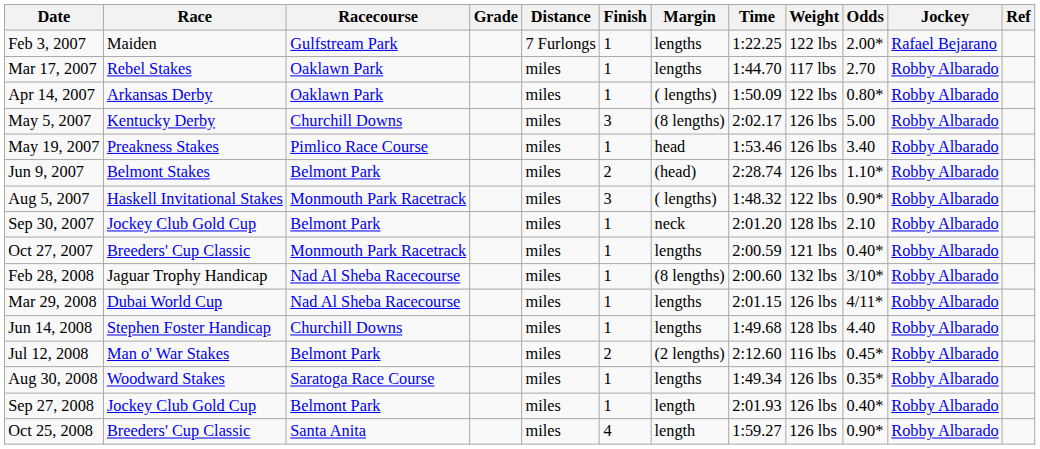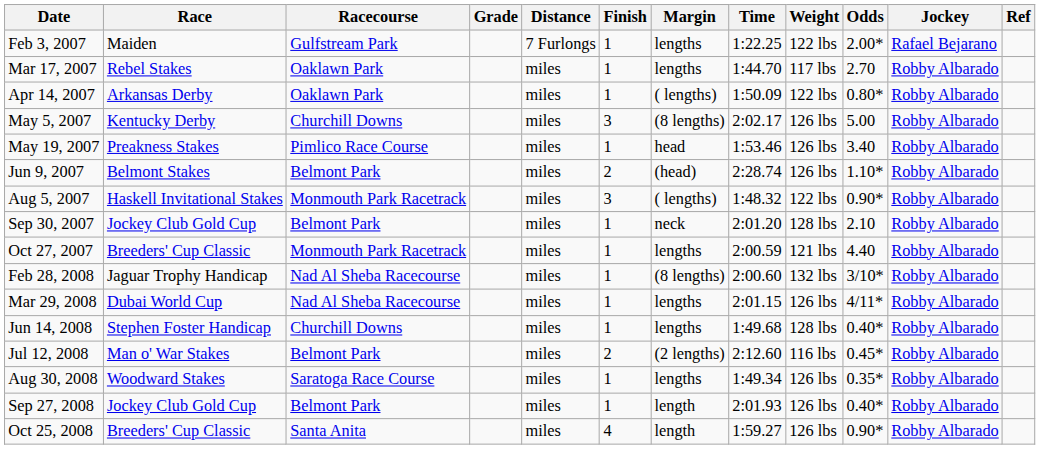 <table class="wikitable">
 <tr>
 <th>Date</th>
 <th>Race</th>
 <th>Racecourse</th>
 <th>Grade</th>
 <th>Distance</th>
 <th>Finish</th>
 <th>Margin</th>
 <th>Time</th>
 <th>Weight</th>
 <th>Odds</th>
 <th>Jockey</th>
 <th>Ref</th>
 </tr>
 <tr>
 <td>Feb 3, 2007</td>
 <td>Maiden</td>
 <td><a href='#'>Gulfstream Park</a></td>
 <td></td>
 <td>7 Furlongs</td>
 <td>1</td>
 <td> lengths</td>
 <td>1:22.25</td>
 <td>122 lbs</td>
 <td>2.00*</td>
 <td><a href='#'>Rafael Bejarano</a></td>
 <td></td>
 </tr>
 <tr>
 <td>Mar 17, 2007</td>
 <td><a href='#'>Rebel Stakes</a></td>
 <td><a href='#'>Oaklawn Park</a></td>
 <td></td>
 <td> miles</td>
 <td>1</td>
 <td> lengths</td>
 <td>1:44.70</td>
 <td>117 lbs</td>
 <td>2.70</td>
 <td><a href='#'>Robby Albarado</a></td>
 <td></td>
 </tr>
 <tr>
 <td>Apr 14, 2007</td>
 <td><a href='#'>Arkansas Derby</a></td>
 <td><a href='#'>Oaklawn Park</a></td>
 <td></td>
 <td> miles</td>
 <td>1</td>
 <td>( lengths)</td>
 <td>1:50.09</td>
 <td>122 lbs</td>
 <td>0.80*</td>
 <td><a href='#'>Robby Albarado</a></td>
 <td></td>
 </tr>
 <tr>
 <td>May 5, 2007</td>
 <td><a href='#'>Kentucky Derby</a></td>
 <td><a href='#'>Churchill Downs</a></td>
 <td></td>
 <td> miles</td>
 <td>3</td>
 <td>(8 lengths)</td>
 <td>2:02.17</td>
 <td>126 lbs</td>
 <td>5.00</td>
 <td><a href='#'>Robby Albarado</a></td>
 <td></td>
 </tr>
 <tr>
 <td>May 19, 2007</td>
 <td><a href='#'>Preakness Stakes</a></td>
 <td><a href='#'>Pimlico Race Course</a></td>
 <td></td>
 <td> miles</td>
 <td>1</td>
 <td>head</td>
 <td>1:53.46</td>
 <td>126 lbs</td>
 <td>3.40</td>
 <td><a href='#'>Robby Albarado</a></td>
 <td></td>
 </tr>
 <tr>
 <td>Jun 9, 2007</td>
 <td><a href='#'>Belmont Stakes</a></td>
 <td><a href='#'>Belmont Park</a></td>
 <td></td>
 <td> miles</td>
 <td>2</td>
 <td>(head)</td>
 <td>2:28.74</td>
 <td>126 lbs</td>
 <td>1.10*</td>
 <td><a href='#'>Robby Albarado</a></td>
 <td></td>
 </tr>
 <tr>
 <td>Aug 5, 2007</td>
 <td><a href='#'>Haskell Invitational Stakes</a></td>
 <td><a href='#'>Monmouth Park Racetrack</a></td>
 <td></td>
 <td> miles</td>
 <td>3</td>
 <td>( lengths)</td>
 <td>1:48.32</td>
 <td>122 lbs</td>
 <td>0.90*</td>
 <td><a href='#'>Robby Albarado</a></td>
 <td></td>
 </tr>
 <tr>
 <td>Sep 30, 2007</td>
 <td><a href='#'>Jockey Club Gold Cup</a></td>
 <td><a href='#'>Belmont Park</a></td>
 <td></td>
 <td> miles</td>
 <td>1</td>
 <td>neck</td>
 <td>2:01.20</td>
 <td>128 lbs</td>
 <td>2.10</td>
 <td><a href='#'>Robby Albarado</a></td>
 <td></td>
 </tr>
 <tr>
 <td>Oct 27, 2007</td>
 <td><a href='#'>Breeders' Cup Classic</a></td>
 <td><a href='#'>Monmouth Park Racetrack</a></td>
 <td></td>
 <td> miles</td>
 <td>1</td>
 <td> lengths</td>
 <td>2:00.59</td>
 <td>121 lbs</td>
-<td>0.40*</td>
+<td>4.40</td>
 <td><a href='#'>Robby Albarado</a></td>
 <td></td>
 </tr>
 <tr>
 <td>Feb 28, 2008</td>
 <td>Jaguar Trophy Handicap</td>
 <td><a href='#'>Nad Al Sheba Racecourse</a></td>
 <td></td>
 <td> miles</td>
 <td>1</td>
 <td>(8 lengths)</td>
 <td>2:00.60</td>
 <td>132 lbs</td>
 <td>3/10*</td>
 <td><a href='#'>Robby Albarado</a></td>
 <td></td>
 </tr>
 <tr>
 <td>Mar 29, 2008</td>
 <td><a href='#'>Dubai World Cup</a></td>
 <td><a href='#'>Nad Al Sheba Racecourse</a></td>
 <td></td>
 <td> miles</td>
 <td>1</td>
 <td> lengths</td>
 <td>2:01.15</td>
 <td>126 lbs</td>
 <td>4/11*</td>
 <td><a href='#'>Robby Albarado</a></td>
 <td></td>
 </tr>
 <tr>
 <td>Jun 14, 2008</td>
 <td><a href='#'>Stephen Foster Handicap</a></td>
 <td><a href='#'>Churchill Downs</a></td>
 <td></td>
 <td> miles</td>
 <td>1</td>
 <td> lengths</td>
 <td>1:49.68</td>
 <td>128 lbs</td>
-<td>4.40</td>
+<td>0.40*</td>
 <td><a href='#'>Robby Albarado</a></td>
 <td></td>
 </tr>
 <tr>
 <td>Jul 12, 2008</td>
 <td><a href='#'>Man o' War Stakes</a></td>
 <td><a href='#'>Belmont Park</a></td>
 <td></td>
 <td> miles</td>
 <td>2</td>
 <td>(2 lengths)</td>
 <td>2:12.60</td>
 <td>116 lbs</td>
 <td>0.45*</td>
 <td><a href='#'>Robby Albarado</a></td>
 <td></td>
 </tr>
 <tr>
 <td>Aug 30, 2008</td>
 <td><a href='#'>Woodward Stakes</a></td>
 <td><a href='#'>Saratoga Race Course</a></td>
 <td></td>
 <td> miles</td>
 <td>1</td>
 <td> lengths</td>
 <td>1:49.34</td>
 <td>126 lbs</td>
 <td>0.35*</td>
 <td><a href='#'>Robby Albarado</a></td>
 <td></td>
 </tr>
 <tr>
 <td>Sep 27, 2008</td>
 <td><a href='#'>Jockey Club Gold Cup</a></td>
 <td><a href='#'>Belmont Park</a></td>
 <td></td>
 <td> miles</td>
 <td>1</td>
 <td> length</td>
 <td>2:01.93</td>
 <td>126 lbs</td>
 <td>0.40*</td>
 <td><a href='#'>Robby Albarado</a></td>
 <td></td>
 </tr>
 <tr>
 <td>Oct 25, 2008</td>
 <td><a href='#'>Breeders' Cup Classic</a></td>
 <td><a href='#'>Santa Anita</a></td>
 <td></td>
 <td> miles</td>
 <td>4</td>
 <td> length</td>
 <td>1:59.27</td>
 <td>126 lbs</td>
 <td>0.90*</td>
 <td><a href='#'>Robby Albarado</a></td>
 <td></td>
 </tr>
 </table>
